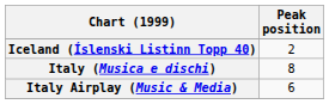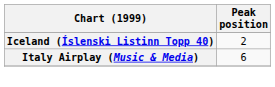 <table class="wikitable sortable plainrowheaders" style="text-align:center">
 <tr>
 <th>Chart (1999)</th>
 <th>Peak<br>position</th>
 </tr>
 <tr>
 </tr>
 <tr>
 <th scope="row">Iceland (<a href='#'>Íslenski Listinn Topp 40</a>)</th>
 <td>2</td>
-</tr>
-<tr>
-<th scope="row">Italy (<em><a href='#'>Musica e dischi</a></em>)</th>
-<td>8</td>
 </tr>
 <tr>
 <th scope="row">Italy Airplay (<em><a href='#'>Music & Media</a></em>)</th>
 <td>6</td>
 </tr>
 <tr>
 </tr>
 <tr>
 </tr>
 <tr>
 </tr>
 <tr>
 </tr>
 </table>
